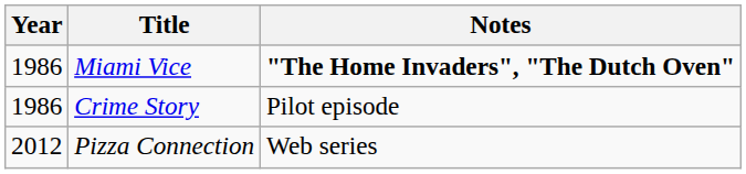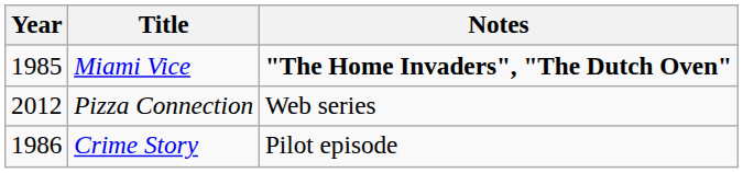 <table class="wikitable">
 <tr>
 <th>Year</th>
 <th>Title</th>
 <th>Notes</th>
 </tr>
 <tr>
-<td>1986</td>
+<td>1985</td>
 <td><em><a href='#'>Miami Vice</a></em></td>
 <td><strong>"The Home Invaders", "The Dutch Oven"</strong></td>
+</tr>
+<tr>
+<td>2012</td>
+<td><em>Pizza Connection</em></td>
+<td>Web series</td>
 </tr>
 <tr>
 <td>1986</td>
 <td><em><a href='#'>Crime Story</a></em></td>
 <td>Pilot episode</td>
 </tr>
-<tr>
-<td>2012</td>
-<td><em>Pizza Connection</em></td>
-<td>Web series</td>
-</tr>
 </table>
